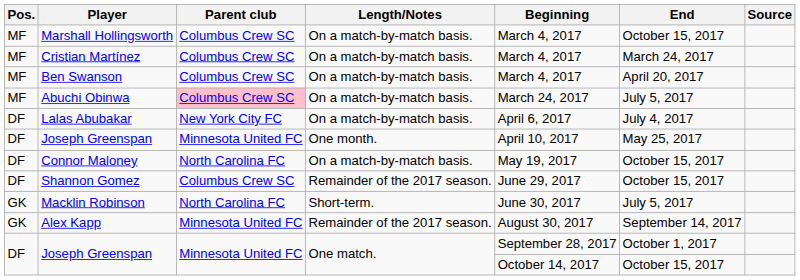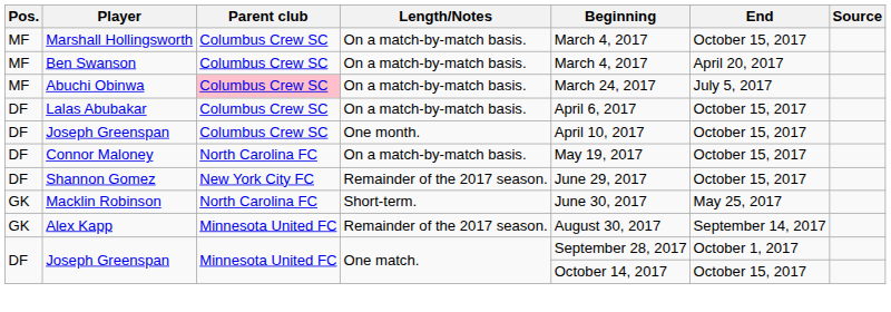 <table class="wikitable sortable" style="text-align: left">
 <tr>
 <th><strong>Pos.</strong></th>
 <th><strong>Player</strong></th>
 <th><strong>Parent club</strong></th>
 <th><strong>Length/Notes</strong></th>
 <th><strong>Beginning</strong></th>
 <th><strong>End</strong></th>
 <th><strong>Source</strong></th>
 </tr>
 <tr>
 <td>MF</td>
 <td> <a href='#'>Marshall Hollingsworth</a></td>
 <td> <a href='#'>Columbus Crew SC</a></td>
 <td>On a match-by-match basis.</td>
 <td>March 4, 2017</td>
 <td>October 15, 2017</td>
-<td align=center></td>
-</tr>
-<tr>
-<td>MF</td>
-<td> <a href='#'>Cristian Martínez</a></td>
-<td> <a href='#'>Columbus Crew SC</a></td>
-<td>On a match-by-match basis.</td>
-<td>March 4, 2017</td>
-<td>March 24, 2017</td>
 <td align=center></td>
 </tr>
 <tr>
 <td>MF</td>
 <td> <a href='#'>Ben Swanson</a></td>
 <td> <a href='#'>Columbus Crew SC</a></td>
 <td>On a match-by-match basis.</td>
 <td>March 4, 2017</td>
 <td>April 20, 2017</td>
 <td align=center></td>
 </tr>
 <tr>
 <td>MF</td>
 <td> <a href='#'>Abuchi Obinwa</a></td>
 <td style="background: pink;"> <a href='#'>Columbus Crew SC</a></td>
 <td>On a match-by-match basis.</td>
 <td>March 24, 2017</td>
 <td>July 5, 2017</td>
 <td align=center></td>
 </tr>
 <tr>
 <td>DF</td>
 <td> <a href='#'>Lalas Abubakar</a></td>
-<td> <a href='#'>New York City FC</a></td>
+<td> <a href='#'>Columbus Crew SC</a></td>
 <td>On a match-by-match basis.</td>
 <td>April 6, 2017</td>
-<td>July 4, 2017</td>
+<td>October 15, 2017</td>
 <td align=center></td>
 </tr>
 <tr>
 <td>DF</td>
 <td> <a href='#'>Joseph Greenspan</a></td>
-<td> <a href='#'>Minnesota United FC</a></td>
+<td> <a href='#'>Columbus Crew SC</a></td>
 <td>One month.</td>
 <td>April 10, 2017</td>
-<td>May 25, 2017</td>
+<td>October 15, 2017</td>
 <td align=center></td>
 </tr>
 <tr>
 <td>DF</td>
 <td> <a href='#'>Connor Maloney</a></td>
 <td> <a href='#'>North Carolina FC</a></td>
 <td>On a match-by-match basis.</td>
 <td>May 19, 2017</td>
 <td>October 15, 2017</td>
 <td align=center></td>
 </tr>
 <tr>
 <td>DF</td>
 <td> <a href='#'>Shannon Gomez</a></td>
-<td> <a href='#'>Columbus Crew SC</a></td>
+<td> <a href='#'>New York City FC</a></td>
 <td>Remainder of the 2017 season.</td>
 <td>June 29, 2017</td>
 <td>October 15, 2017</td>
 <td align=center></td>
 </tr>
 <tr>
 <td>GK</td>
 <td> <a href='#'>Macklin Robinson</a></td>
 <td> <a href='#'>North Carolina FC</a></td>
 <td>Short-term.</td>
 <td>June 30, 2017</td>
-<td>July 5, 2017</td>
+<td>May 25, 2017</td>
 <td align=center></td>
 </tr>
 <tr>
 <td>GK</td>
 <td> <a href='#'>Alex Kapp</a></td>
 <td> <a href='#'>Minnesota United FC</a></td>
 <td>Remainder of the 2017 season.</td>
 <td>August 30, 2017</td>
 <td>September 14, 2017</td>
 <td align=center></td>
 </tr>
 <tr>
 <td rowspan=2>DF</td>
 <td rowspan=2> <a href='#'>Joseph Greenspan</a></td>
 <td rowspan=2> <a href='#'>Minnesota United FC</a></td>
 <td rowspan=2>One match.</td>
 <td>September 28, 2017</td>
 <td>October 1, 2017</td>
 <td align=center></td>
 </tr>
 <tr>
 <td>October 14, 2017</td>
 <td>October 15, 2017</td>
 <td align=center></td>
 </tr>
 </table>
